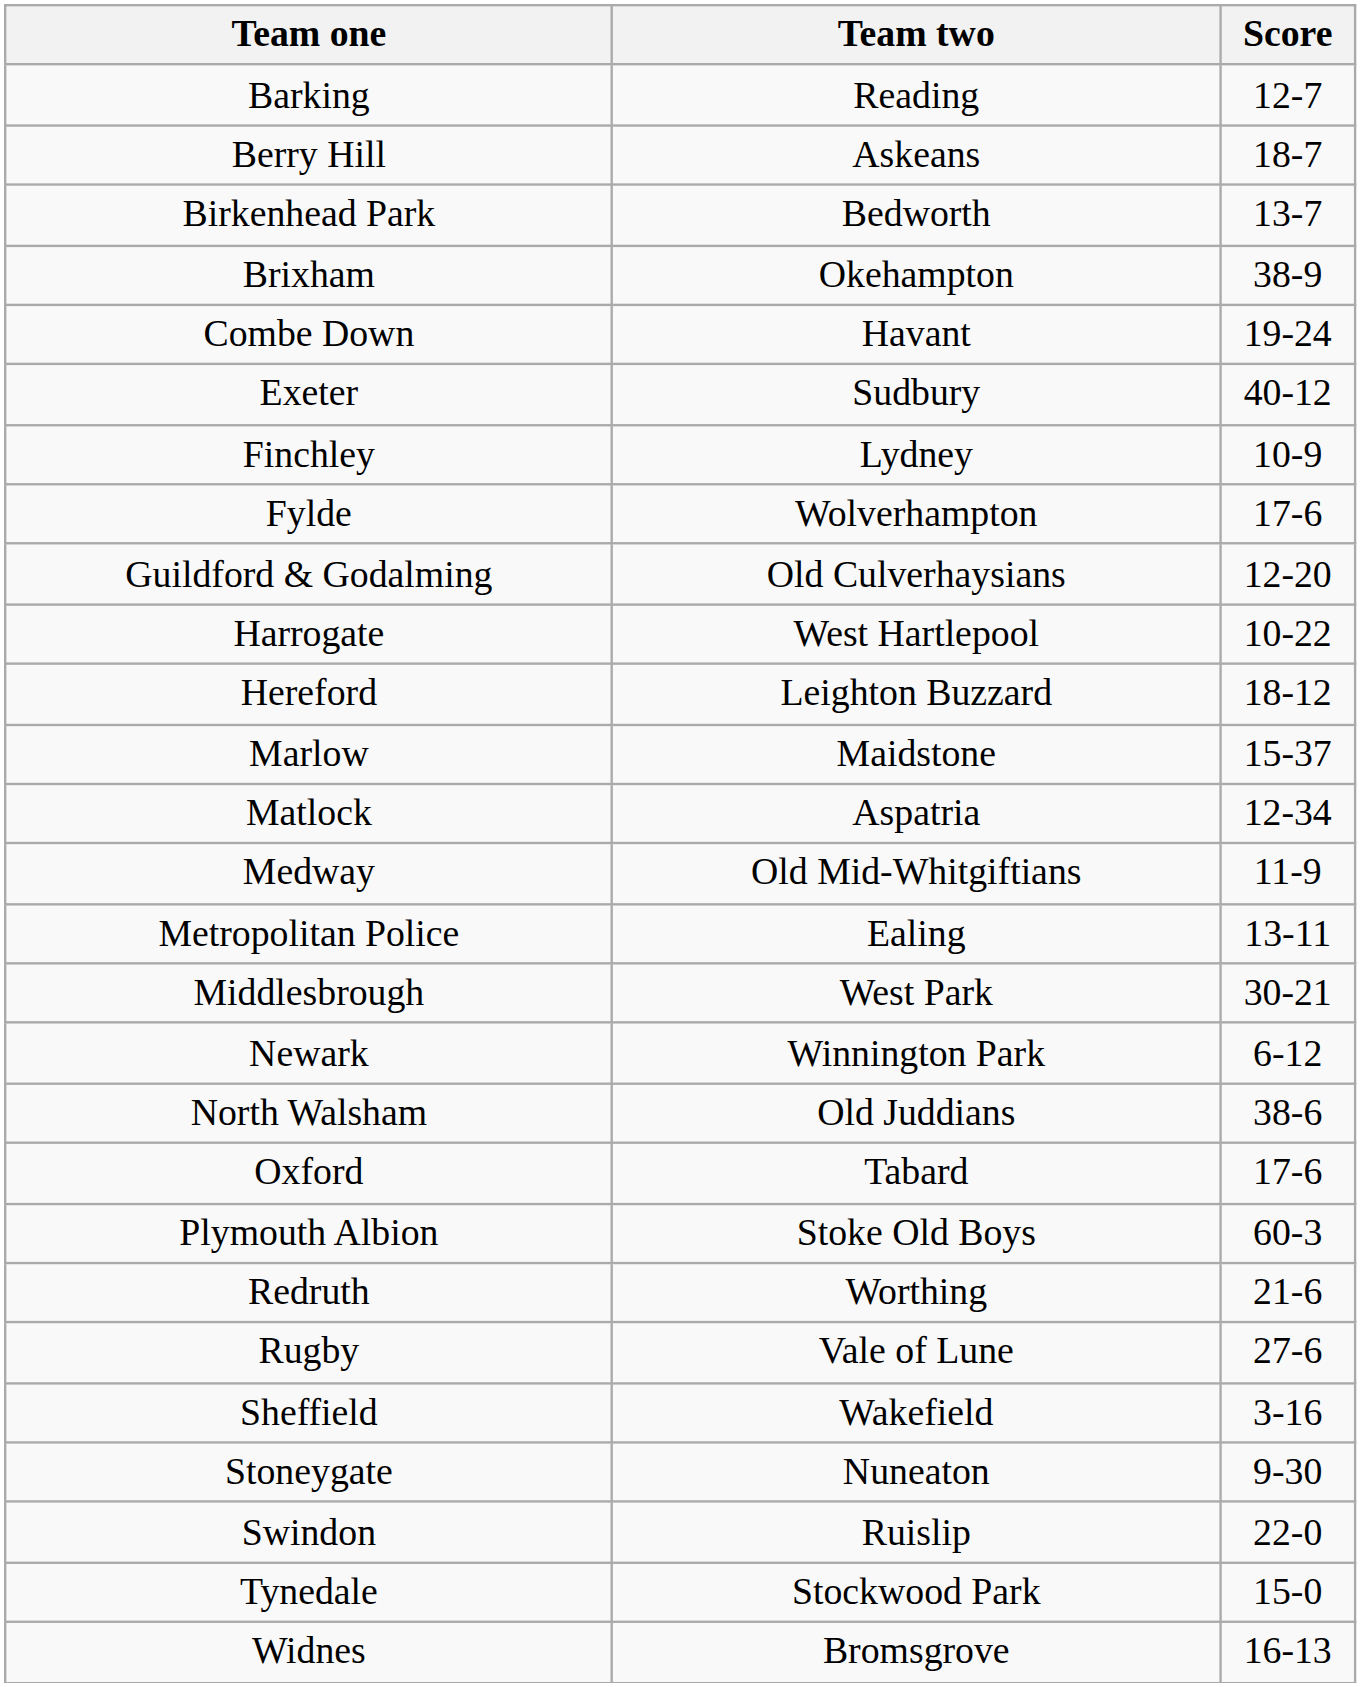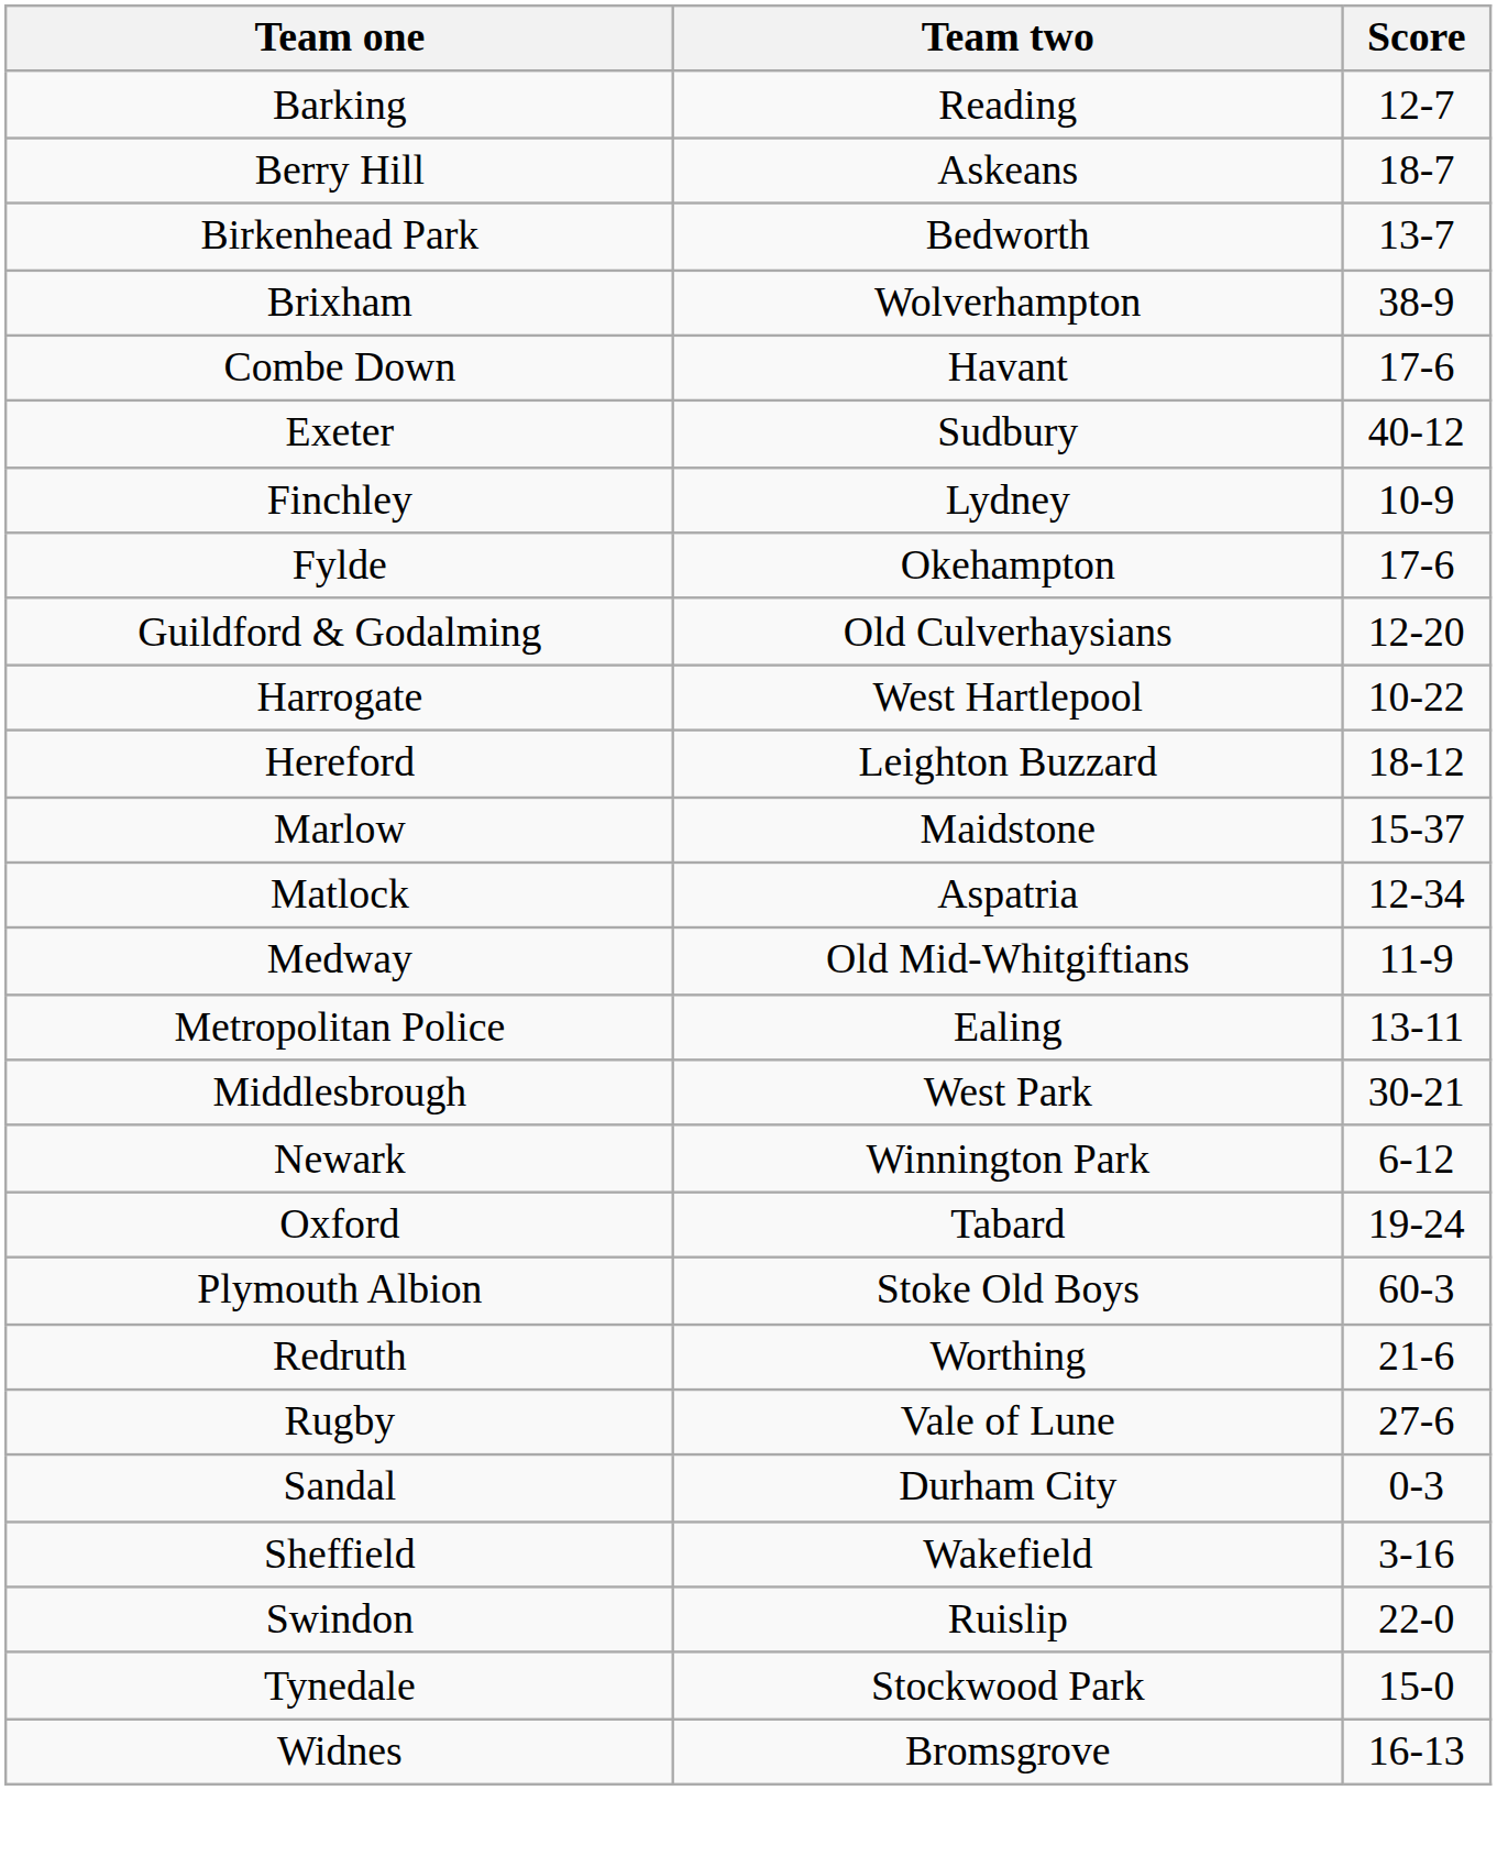 <table class="wikitable" style="text-align: center">
 <tr>
 <th width=250>Team one</th>
 <th width=250>Team two</th>
 <th width=50>Score</th>
 </tr>
 <tr>
 <td>Barking</td>
 <td>Reading</td>
 <td>12-7</td>
 </tr>
 <tr>
 <td>Berry Hill</td>
 <td>Askeans</td>
 <td>18-7</td>
 </tr>
 <tr>
 <td>Birkenhead Park</td>
 <td>Bedworth</td>
 <td>13-7</td>
 </tr>
 <tr>
 <td>Brixham</td>
-<td>Okehampton</td>
+<td>Wolverhampton</td>
 <td>38-9</td>
 </tr>
 <tr>
 <td>Combe Down</td>
 <td>Havant</td>
-<td>19-24</td>
+<td>17-6</td>
 </tr>
 <tr>
 <td>Exeter</td>
 <td>Sudbury</td>
 <td>40-12</td>
 </tr>
 <tr>
 <td>Finchley</td>
 <td>Lydney</td>
 <td>10-9</td>
 </tr>
 <tr>
 <td>Fylde</td>
-<td>Wolverhampton</td>
+<td>Okehampton</td>
 <td>17-6</td>
 </tr>
 <tr>
 <td>Guildford & Godalming</td>
 <td>Old Culverhaysians</td>
 <td>12-20</td>
 </tr>
 <tr>
 <td>Harrogate</td>
 <td>West Hartlepool</td>
 <td>10-22</td>
 </tr>
 <tr>
 <td>Hereford</td>
 <td>Leighton Buzzard</td>
 <td>18-12</td>
 </tr>
 <tr>
 <td>Marlow</td>
 <td>Maidstone</td>
 <td>15-37</td>
 </tr>
 <tr>
 <td>Matlock</td>
 <td>Aspatria</td>
 <td>12-34</td>
 </tr>
 <tr>
 <td>Medway</td>
 <td>Old Mid-Whitgiftians</td>
 <td>11-9</td>
 </tr>
 <tr>
 <td>Metropolitan Police</td>
 <td>Ealing</td>
 <td>13-11</td>
 </tr>
 <tr>
 <td>Middlesbrough</td>
 <td>West Park</td>
 <td>30-21</td>
 </tr>
 <tr>
 <td>Newark</td>
 <td>Winnington Park</td>
 <td>6-12</td>
 </tr>
 <tr>
-<td>North Walsham</td>
-<td>Old Juddians</td>
-<td>38-6</td>
-</tr>
-<tr>
 <td>Oxford</td>
 <td>Tabard</td>
-<td>17-6</td>
+<td>19-24</td>
 </tr>
 <tr>
 <td>Plymouth Albion</td>
 <td>Stoke Old Boys</td>
 <td>60-3</td>
 </tr>
 <tr>
 <td>Redruth</td>
 <td>Worthing</td>
 <td>21-6</td>
 </tr>
 <tr>
 <td>Rugby</td>
 <td>Vale of Lune</td>
 <td>27-6</td>
 </tr>
 <tr>
+<td>Sandal</td>
+<td>Durham City</td>
+<td>0-3</td>
+</tr>
+<tr>
 <td>Sheffield</td>
 <td>Wakefield</td>
 <td>3-16</td>
-</tr>
-<tr>
-<td>Stoneygate</td>
-<td>Nuneaton</td>
-<td>9-30</td>
 </tr>
 <tr>
 <td>Swindon</td>
 <td>Ruislip</td>
 <td>22-0</td>
 </tr>
 <tr>
 <td>Tynedale</td>
 <td>Stockwood Park</td>
 <td>15-0</td>
 </tr>
 <tr>
 <td>Widnes</td>
 <td>Bromsgrove</td>
 <td>16-13</td>
 </tr>
 </table>
